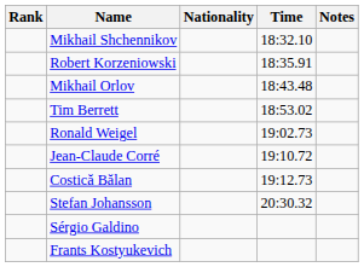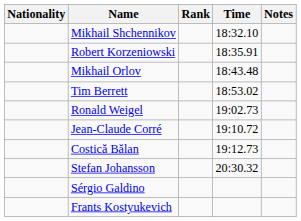 <table class="wikitable sortable" style="text-align:center">
 <tr>
+<th>Nationality</th>
+<th>Name</th>
 <th>Rank</th>
-<th>Name</th>
-<th>Nationality</th>
 <th>Time</th>
 <th>Notes</th>
 </tr>
 <tr>
+<td align=left></td>
+<td align="left"><a href='#'>Mikhail Shchennikov</a></td>
 <td></td>
-<td align="left"><a href='#'>Mikhail Shchennikov</a></td>
-<td align=left></td>
 <td>18:32.10</td>
 <td></td>
 </tr>
 <tr>
+<td align=left></td>
+<td align="left"><a href='#'>Robert Korzeniowski</a></td>
 <td></td>
-<td align="left"><a href='#'>Robert Korzeniowski</a></td>
-<td align=left></td>
 <td>18:35.91</td>
 <td></td>
 </tr>
 <tr>
+<td align=left></td>
+<td align="left"><a href='#'>Mikhail Orlov</a></td>
 <td></td>
-<td align="left"><a href='#'>Mikhail Orlov</a></td>
-<td align=left></td>
 <td>18:43.48</td>
 <td></td>
 </tr>
 <tr>
+<td align=left></td>
+<td align="left"><a href='#'>Tim Berrett</a></td>
 <td></td>
-<td align="left"><a href='#'>Tim Berrett</a></td>
-<td align=left></td>
 <td>18:53.02</td>
 <td></td>
 </tr>
 <tr>
+<td align=left></td>
+<td align="left"><a href='#'>Ronald Weigel</a></td>
 <td></td>
-<td align="left"><a href='#'>Ronald Weigel</a></td>
-<td align=left></td>
 <td>19:02.73</td>
 <td></td>
 </tr>
 <tr>
+<td align=left></td>
+<td align="left"><a href='#'>Jean-Claude Corré</a></td>
 <td></td>
-<td align="left"><a href='#'>Jean-Claude Corré</a></td>
-<td align=left></td>
 <td>19:10.72</td>
 <td></td>
 </tr>
 <tr>
+<td align=left></td>
+<td align="left"><a href='#'>Costică Bălan</a></td>
 <td></td>
-<td align="left"><a href='#'>Costică Bălan</a></td>
-<td align=left></td>
 <td>19:12.73</td>
 <td></td>
 </tr>
 <tr>
+<td align=left></td>
+<td align="left"><a href='#'>Stefan Johansson</a></td>
 <td></td>
-<td align="left"><a href='#'>Stefan Johansson</a></td>
-<td align=left></td>
 <td>20:30.32</td>
 <td></td>
 </tr>
 <tr>
+<td align=left></td>
+<td align="left"><a href='#'>Sérgio Galdino</a></td>
 <td></td>
-<td align="left"><a href='#'>Sérgio Galdino</a></td>
-<td align=left></td>
 <td></td>
 <td></td>
 </tr>
 <tr>
+<td align=left></td>
+<td align="left"><a href='#'>Frants Kostyukevich</a></td>
 <td></td>
-<td align="left"><a href='#'>Frants Kostyukevich</a></td>
-<td align=left></td>
 <td></td>
 <td></td>
 </tr>
 </table>
